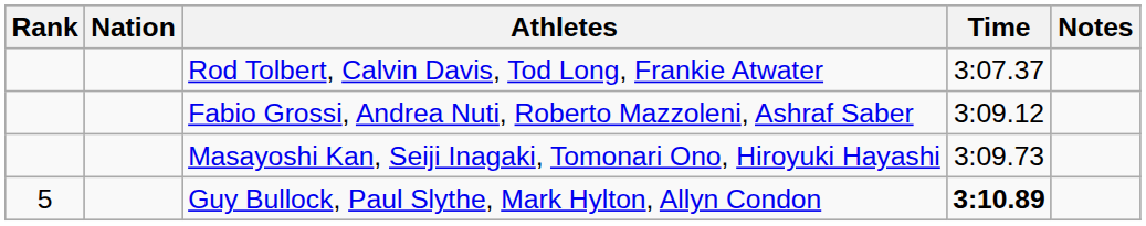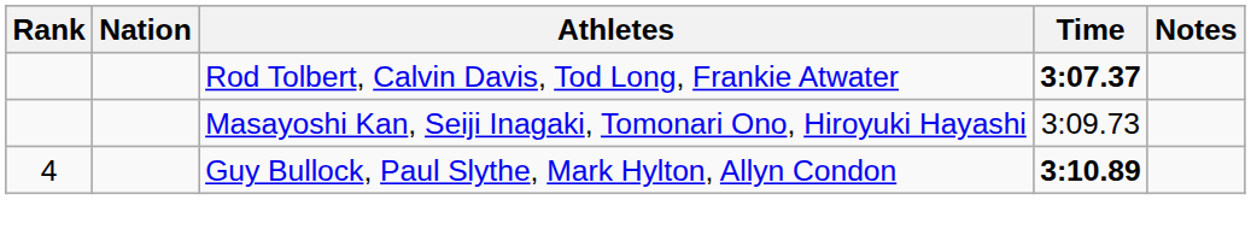 <table class="wikitable sortable" style="text-align:center; font-size:95%">
 <tr>
 <th>Rank</th>
 <th>Nation</th>
 <th>Athletes</th>
 <th>Time</th>
 <th>Notes</th>
 </tr>
 <tr>
 <td></td>
 <td align=left></td>
 <td align=left><a href='#'>Rod Tolbert</a>, <a href='#'>Calvin Davis</a>, <a href='#'>Tod Long</a>, <a href='#'>Frankie Atwater</a></td>
-<td>3:07.37</td>
-<td></td>
-</tr>
-<tr>
-<td></td>
-<td align=left></td>
-<td align=left><a href='#'>Fabio Grossi</a>, <a href='#'>Andrea Nuti</a>, <a href='#'>Roberto Mazzoleni</a>, <a href='#'>Ashraf Saber</a></td>
-<td>3:09.12</td>
+<td><strong>3:07.37</strong></td>
 <td></td>
 </tr>
 <tr>
 <td></td>
 <td align=left></td>
 <td align=left><a href='#'>Masayoshi Kan</a>, <a href='#'>Seiji Inagaki</a>, <a href='#'>Tomonari Ono</a>, <a href='#'>Hiroyuki Hayashi</a></td>
 <td>3:09.73</td>
 <td></td>
 </tr>
 <tr>
-<td>5</td>
+<td>4</td>
 <td align=left></td>
 <td align=left><a href='#'>Guy Bullock</a>, <a href='#'>Paul Slythe</a>, <a href='#'>Mark Hylton</a>, <a href='#'>Allyn Condon</a></td>
 <td><strong>3:10.89</strong></td>
 <td></td>
 </tr>
 </table>
